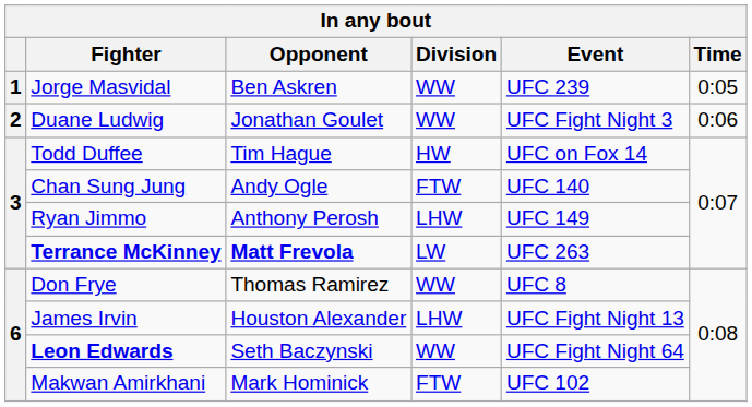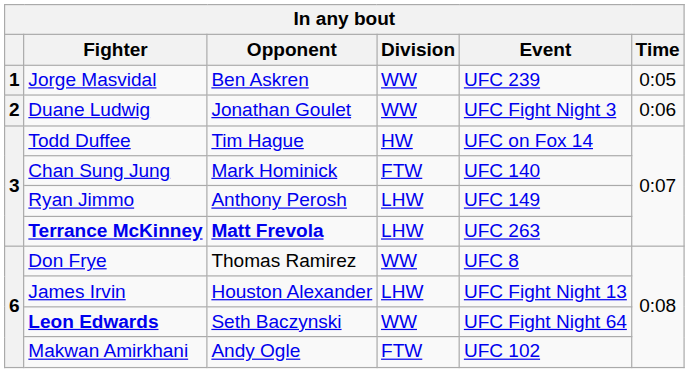 <table class=wikitable>
 <tr>
 <th colspan=6>In any bout</th>
 </tr>
 <tr>
 <th></th>
 <th>Fighter</th>
 <th>Opponent</th>
 <th>Division</th>
 <th>Event</th>
 <th>Time</th>
 </tr>
 <tr>
 <th>1</th>
 <td> <a href='#'>Jorge Masvidal</a></td>
 <td><a href='#'>Ben Askren</a></td>
 <td><a href='#'>WW</a></td>
 <td><a href='#'>UFC 239</a></td>
 <td align=center>0:05</td>
 </tr>
 <tr>
 <th>2</th>
 <td> <a href='#'>Duane Ludwig</a></td>
 <td><a href='#'>Jonathan Goulet</a></td>
 <td><a href='#'>WW</a></td>
 <td><a href='#'>UFC Fight Night 3</a></td>
 <td align=center>0:06</td>
 </tr>
 <tr>
 <th rowspan=4>3</th>
 <td> <a href='#'>Todd Duffee</a></td>
 <td><a href='#'>Tim Hague</a></td>
 <td><a href='#'>HW</a></td>
 <td><a href='#'>UFC on Fox 14</a></td>
 <td rowspan=4 align=center>0:07</td>
 </tr>
 <tr>
 <td> <a href='#'>Chan Sung Jung</a></td>
-<td><a href='#'>Andy Ogle</a></td>
+<td><a href='#'>Mark Hominick</a></td>
 <td><a href='#'>FTW</a></td>
 <td><a href='#'>UFC 140</a></td>
 </tr>
 <tr>
 <td> <a href='#'>Ryan Jimmo</a></td>
 <td><a href='#'>Anthony Perosh</a></td>
 <td><a href='#'>LHW</a></td>
 <td><a href='#'>UFC 149</a></td>
 </tr>
 <tr>
 <td> <strong><a href='#'>Terrance McKinney</a></strong></td>
 <td><strong><a href='#'>Matt Frevola</a></strong></td>
-<td><a href='#'>LW</a></td>
+<td><a href='#'>LHW</a></td>
 <td><a href='#'>UFC 263</a></td>
 </tr>
 <tr>
 <th rowspan=4>6</th>
 <td> <a href='#'>Don Frye</a></td>
 <td>Thomas Ramirez</td>
 <td><a href='#'>WW</a></td>
 <td><a href='#'>UFC 8</a></td>
 <td rowspan=4 align=center>0:08</td>
 </tr>
 <tr>
 <td> <a href='#'>James Irvin</a></td>
 <td><a href='#'>Houston Alexander</a></td>
 <td><a href='#'>LHW</a></td>
 <td><a href='#'>UFC Fight Night 13</a></td>
 </tr>
 <tr>
 <td> <strong><a href='#'>Leon Edwards</a></strong></td>
 <td><a href='#'>Seth Baczynski</a></td>
 <td><a href='#'>WW</a></td>
 <td><a href='#'>UFC Fight Night 64</a></td>
 </tr>
 <tr>
 <td> <a href='#'>Makwan Amirkhani</a></td>
-<td><a href='#'>Mark Hominick</a></td>
+<td><a href='#'>Andy Ogle</a></td>
 <td><a href='#'>FTW</a></td>
 <td><a href='#'>UFC 102</a></td>
 </tr>
 </table>
